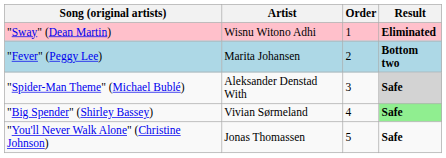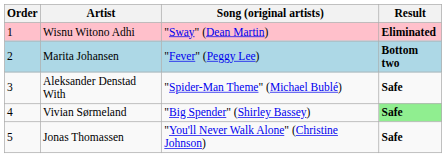 <table class=wikitable>
 <tr>
+<th>Order</th>
+<th>Artist</th>
 <th>Song (original artists)</th>
-<th>Artist</th>
-<th>Order</th>
 <th>Result</th>
 </tr>
 <tr style="background:pink;">
+<td>1</td>
+<td>Wisnu Witono Adhi</td>
 <td>"<a href='#'>Sway</a>" (<a href='#'>Dean Martin</a>)</td>
-<td>Wisnu Witono Adhi</td>
-<td>1</td>
 <td><strong>Eliminated</strong></td>
 </tr>
 <tr style="background:lightblue;">
+<td>2</td>
+<td>Marita Johansen</td>
 <td>"<a href='#'>Fever</a>" (<a href='#'>Peggy Lee</a>)</td>
-<td>Marita Johansen</td>
-<td>2</td>
 <td><strong>Bottom two</strong></td>
 </tr>
 <tr>
+<td>3</td>
+<td>Aleksander Denstad With</td>
 <td>"<a href='#'>Spider-Man Theme</a>" (<a href='#'>Michael Bublé</a>)</td>
-<td>Aleksander Denstad With</td>
-<td>3</td>
-<td style="background: lightgrey;"><strong>Safe</strong></td>
+<td><strong>Safe</strong></td>
 </tr>
 <tr>
+<td>4</td>
+<td>Vivian Sørmeland</td>
 <td>"<a href='#'>Big Spender</a>" (<a href='#'>Shirley Bassey</a>)</td>
-<td>Vivian Sørmeland</td>
-<td>4</td>
 <td style="background: lightgreen;"><strong>Safe</strong></td>
 </tr>
 <tr>
+<td>5</td>
+<td>Jonas Thomassen</td>
 <td>"<a href='#'>You'll Never Walk Alone</a>" (<a href='#'>Christine Johnson</a>)</td>
-<td>Jonas Thomassen</td>
-<td>5</td>
 <td><strong>Safe</strong></td>
 </tr>
 </table>
